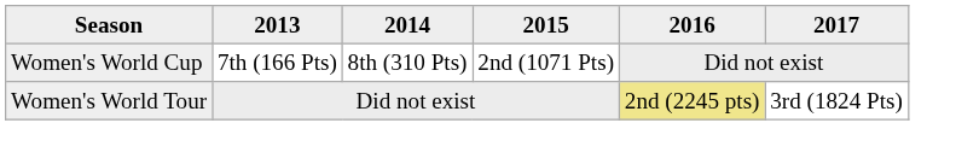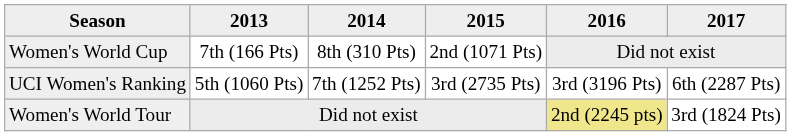 <table cellpadding="3" cellspacing="0" border="1" style="font-size: 95%; border: #aaa solid 1px; border-collapse: collapse;">
 <tr style="background:#eee;">
 <th>Season</th>
 <th>2013</th>
 <th>2014</th>
 <th>2015</th>
 <th>2016</th>
 <th>2017</th>
 </tr>
 <tr align=center>
 <td style="text-align:left; background:#efefef;">Women's World Cup</td>
 <td>7th (166 Pts)</td>
 <td>8th (310 Pts)</td>
 <td>2nd (1071 Pts)</td>
 <td bgcolor=#ececec colspan=2 align=center><span>Did not exist</span></td>
 </tr>
 <tr align=center>
+<td style="text-align:left; background:#efefef;">UCI Women's Ranking</td>
+<td>5th (1060 Pts)</td>
+<td>7th (1252 Pts)</td>
+<td>3rd (2735 Pts)</td>
+<td>3rd (3196 Pts)</td>
+<td>6th (2287 Pts)</td>
+</tr>
+<tr align=center>
 <td style="text-align:left; background:#efefef;">Women's World Tour</td>
 <td bgcolor=#ececec colspan=3 align=center><span>Did not exist</span></td>
 <td style="background: khaki;">2nd (2245 pts)</td>
 <td>3rd (1824 Pts)</td>
 </tr>
 </table>
